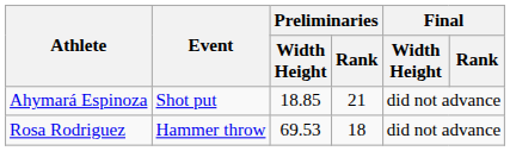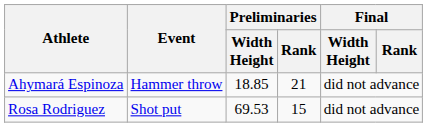 <table class=wikitable style="font-size:90%;">
 <tr>
 <th rowspan="2">Athlete</th>
 <th rowspan="2">Event</th>
 <th colspan="2">Preliminaries</th>
 <th colspan="2">Final</th>
 </tr>
 <tr>
 <th>Width<br>Height</th>
 <th>Rank</th>
 <th>Width<br>Height</th>
 <th>Rank</th>
 </tr>
 <tr style="border-top: single;">
 <td><a href='#'>Ahymará Espinoza</a></td>
-<td><a href='#'>Shot put</a></td>
+<td><a href='#'>Hammer throw</a></td>
 <td align=center>18.85</td>
 <td align=center>21</td>
 <td colspan=2>did not advance</td>
 </tr>
 <tr style="border-top: single;">
 <td><a href='#'>Rosa Rodriguez</a></td>
-<td><a href='#'>Hammer throw</a></td>
+<td><a href='#'>Shot put</a></td>
 <td align=center>69.53</td>
-<td align=center>18</td>
+<td align=center>15</td>
 <td colspan=2>did not advance</td>
 </tr>
 </table>
